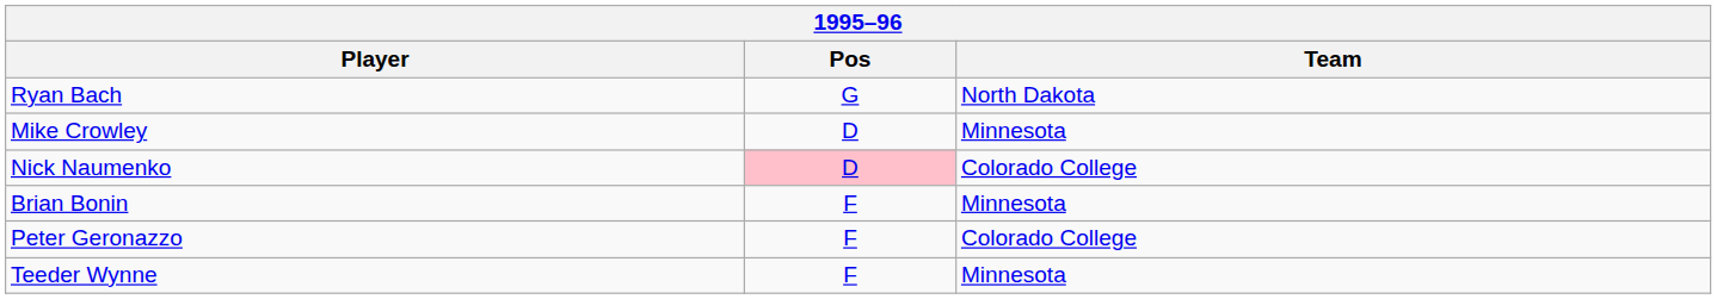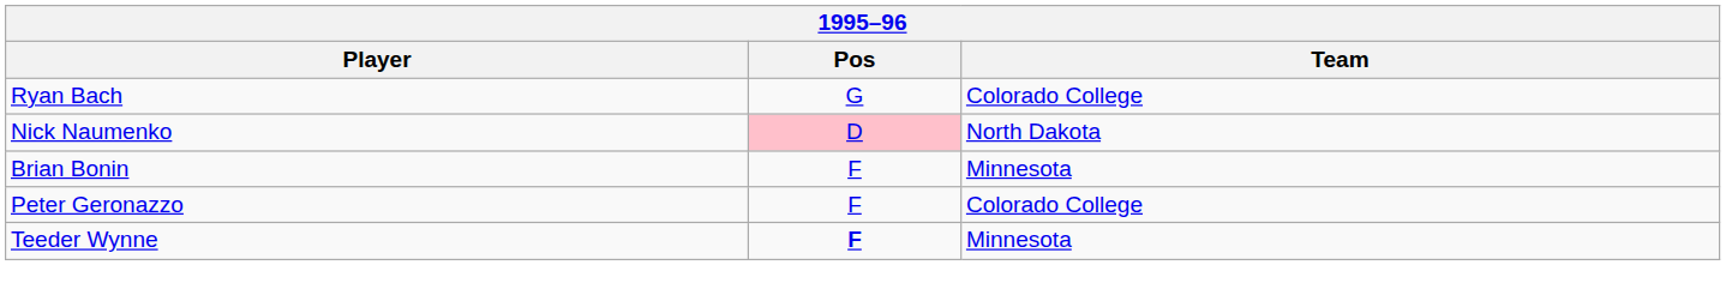 <table class="wikitable" width=95%>
 <tr>
 <th colspan=3><a href='#'>1995–96</a></th>
 </tr>
 <tr>
 <th>Player</th>
 <th>Pos</th>
 <th>Team</th>
 </tr>
 <tr>
 <td><a href='#'>Ryan Bach</a></td>
 <td align=center><a href='#'>G</a></td>
-<td><a href='#'>North Dakota</a></td>
-</tr>
-<tr>
-<td><a href='#'>Mike Crowley</a></td>
-<td align=center><a href='#'>D</a></td>
-<td><a href='#'>Minnesota</a></td>
+<td><a href='#'>Colorado College</a></td>
 </tr>
 <tr>
 <td><a href='#'>Nick Naumenko</a></td>
 <td align=center style="background: pink;"><a href='#'>D</a></td>
-<td><a href='#'>Colorado College</a></td>
+<td><a href='#'>North Dakota</a></td>
 </tr>
 <tr>
 <td><a href='#'>Brian Bonin</a></td>
 <td align=center><a href='#'>F</a></td>
 <td><a href='#'>Minnesota</a></td>
 </tr>
 <tr>
 <td><a href='#'>Peter Geronazzo</a></td>
 <td align=center><a href='#'>F</a></td>
 <td><a href='#'>Colorado College</a></td>
 </tr>
 <tr>
 <td><a href='#'>Teeder Wynne</a></td>
-<td align=center><a href='#'>F</a></td>
+<td align=center><strong><a href='#'>F</a></strong></td>
 <td><a href='#'>Minnesota</a></td>
 </tr>
 </table>
